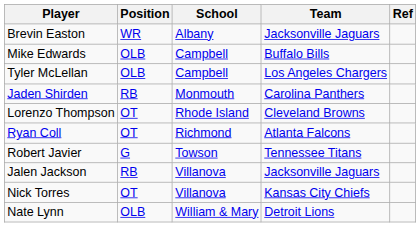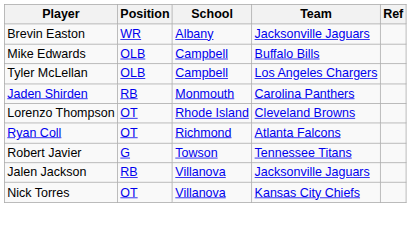 <table class="wikitable sortable" border="1">
 <tr>
 <th>Player</th>
 <th>Position</th>
 <th>School</th>
 <th>Team</th>
 <th>Ref</th>
 </tr>
 <tr>
 <td>Brevin Easton</td>
 <td><a href='#'>WR</a></td>
 <td><a href='#'>Albany</a></td>
 <td><a href='#'>Jacksonville Jaguars</a></td>
 <td></td>
 </tr>
 <tr>
 <td>Mike Edwards</td>
 <td><a href='#'>OLB</a></td>
 <td><a href='#'>Campbell</a></td>
 <td><a href='#'>Buffalo Bills</a></td>
 <td></td>
 </tr>
 <tr>
 <td>Tyler McLellan</td>
 <td><a href='#'>OLB</a></td>
 <td><a href='#'>Campbell</a></td>
 <td><a href='#'>Los Angeles Chargers</a></td>
 <td></td>
 </tr>
 <tr>
 <td><a href='#'>Jaden Shirden</a></td>
 <td><a href='#'>RB</a></td>
 <td><a href='#'>Monmouth</a></td>
 <td><a href='#'>Carolina Panthers</a></td>
 <td></td>
 </tr>
 <tr>
 <td>Lorenzo Thompson</td>
 <td><a href='#'>OT</a></td>
 <td><a href='#'>Rhode Island</a></td>
 <td><a href='#'>Cleveland Browns</a></td>
 <td></td>
 </tr>
 <tr>
 <td><a href='#'>Ryan Coll</a></td>
 <td><a href='#'>OT</a></td>
 <td><a href='#'>Richmond</a></td>
 <td><a href='#'>Atlanta Falcons</a></td>
 <td></td>
 </tr>
 <tr>
 <td>Robert Javier</td>
 <td><a href='#'>G</a></td>
 <td><a href='#'>Towson</a></td>
 <td><a href='#'>Tennessee Titans</a></td>
 <td></td>
 </tr>
 <tr>
 <td>Jalen Jackson</td>
 <td><a href='#'>RB</a></td>
 <td><a href='#'>Villanova</a></td>
 <td><a href='#'>Jacksonville Jaguars</a></td>
 <td></td>
 </tr>
 <tr>
 <td>Nick Torres</td>
 <td><a href='#'>OT</a></td>
 <td><a href='#'>Villanova</a></td>
 <td><a href='#'>Kansas City Chiefs</a></td>
 <td></td>
 </tr>
-<tr>
-<td>Nate Lynn</td>
-<td><a href='#'>OLB</a></td>
-<td><a href='#'>William & Mary</a></td>
-<td><a href='#'>Detroit Lions</a></td>
-<td></td>
-</tr>
 </table>
